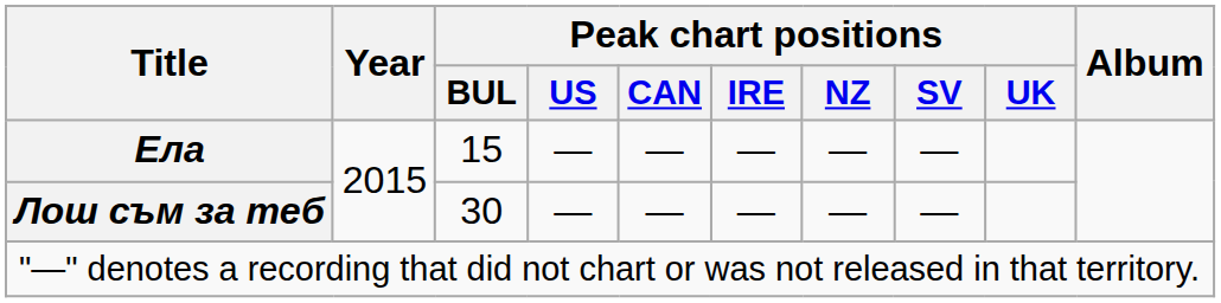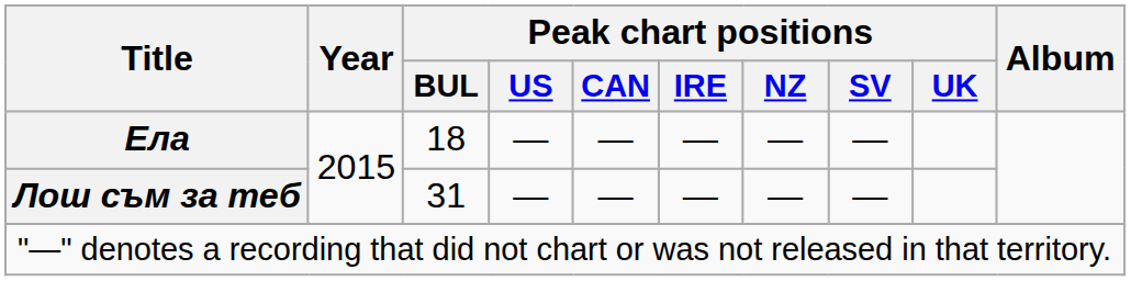 <table class="wikitable plainrowheaders" style="text-align:center;">
 <tr>
 <th scope="col" rowspan="2">Title</th>
 <th scope="col" rowspan="2">Year</th>
 <th scope="col" colspan="7">Peak chart positions</th>
 <th scope="col" rowspan="2">Album</th>
 </tr>
 <tr>
 <th scope="col" style="width:2.2em;font-size:90%;">BUL <br></th>
 <th scope="col" style="width:2.2em;font-size:90%;"><a href='#'>US</a></th>
 <th scope="col" style="width:2.2em; font-size:90%;"><a href='#'>CAN</a></th>
 <th scope="col" style="width:2.2em;font-size:90%;"><a href='#'>IRE</a></th>
 <th scope="col" style="width:2.2em;font-size:90%;"><a href='#'>NZ</a></th>
 <th scope="col" style="width:2.2em;font-size:90%;"><a href='#'>SV</a></th>
 <th scope="col" style="width:2.2em;font-size:90%;"><a href='#'>UK</a></th>
 </tr>
 <tr>
 <th scope="row"><em>Ела</em></th>
 <td rowspan="2">2015</td>
-<td>15</td>
+<td>18</td>
 <td>—</td>
 <td>—</td>
 <td>—</td>
 <td>—</td>
 <td>—</td>
 <td></td>
 </tr>
 <tr>
 <th scope="row"><em>Лош съм за теб</em></th>
-<td>30</td>
+<td>31</td>
 <td>—</td>
 <td>—</td>
 <td>—</td>
 <td>—</td>
 <td>—</td>
 <td></td>
 </tr>
 <tr>
 <td colspan="13" style="font-size:90%">"—" denotes a recording that did not chart or was not released in that territory.</td>
 </tr>
 </table>
